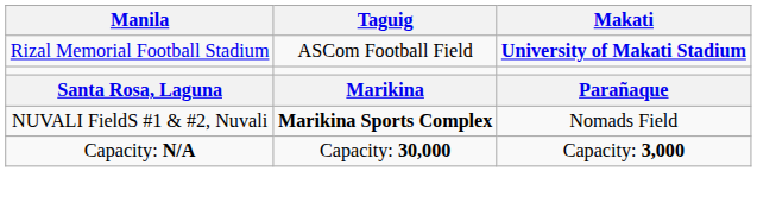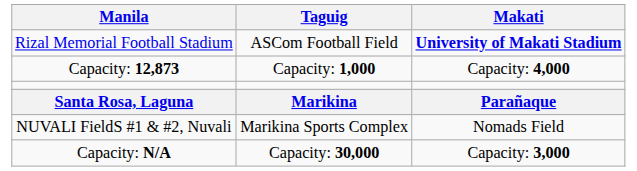 <table class="wikitable" style="text-align:center; margin: auto;">
 <tr>
 <th><a href='#'>Manila</a></th>
 <th><a href='#'>Taguig</a></th>
 <th><a href='#'>Makati</a></th>
 </tr>
 <tr>
 <td><a href='#'>Rizal Memorial Football Stadium</a></td>
 <td>ASCom Football Field</td>
 <td><strong><a href='#'>University of Makati Stadium</a></strong></td>
+</tr>
+<tr>
+<td>Capacity: <strong>12,873</strong></td>
+<td>Capacity: <strong>1,000</strong></td>
+<td>Capacity: <strong>4,000</strong></td>
 </tr>
 <tr>
 <td></td>
 <td></td>
 <td></td>
 </tr>
 <tr>
 <th><a href='#'>Santa Rosa, Laguna</a></th>
 <th><a href='#'>Marikina</a></th>
 <th><a href='#'>Parañaque</a></th>
 </tr>
 <tr>
 <td>NUVALI FieldS #1 & #2, Nuvali</td>
-<td><strong>Marikina Sports Complex</strong></td>
+<td>Marikina Sports Complex</td>
 <td>Nomads Field</td>
 </tr>
 <tr>
 <td>Capacity: <strong>N/A</strong></td>
 <td>Capacity: <strong>30,000</strong></td>
 <td>Capacity: <strong>3,000</strong></td>
 </tr>
 </table>
